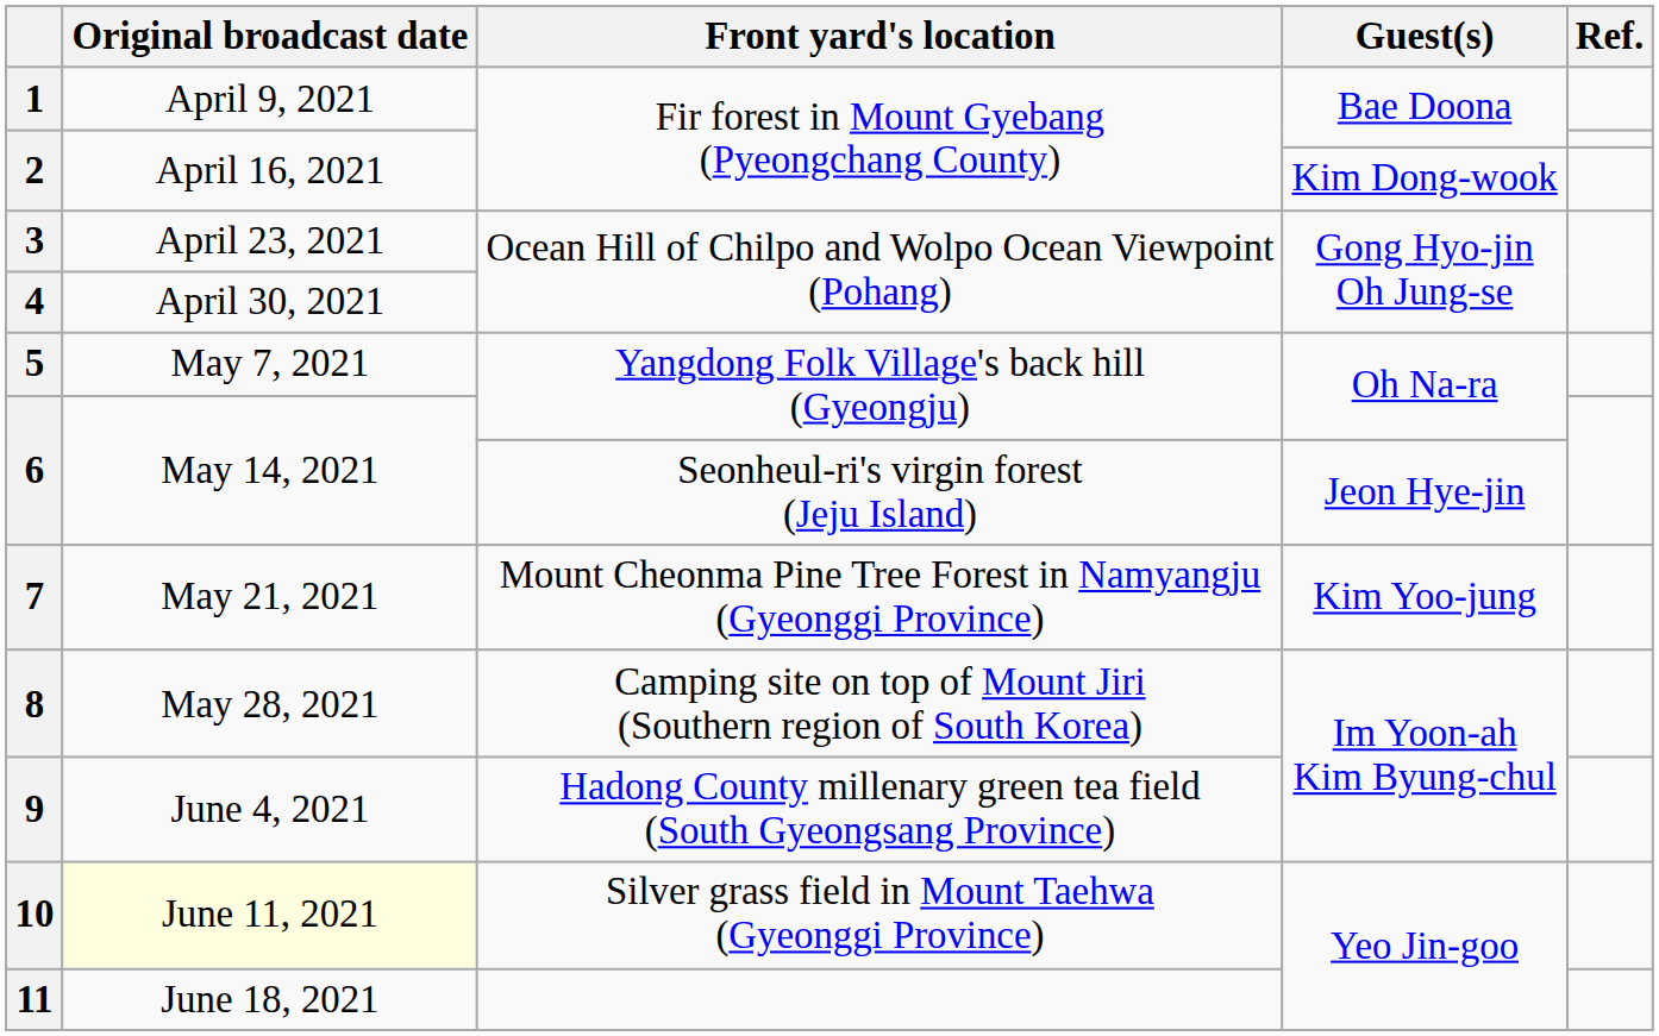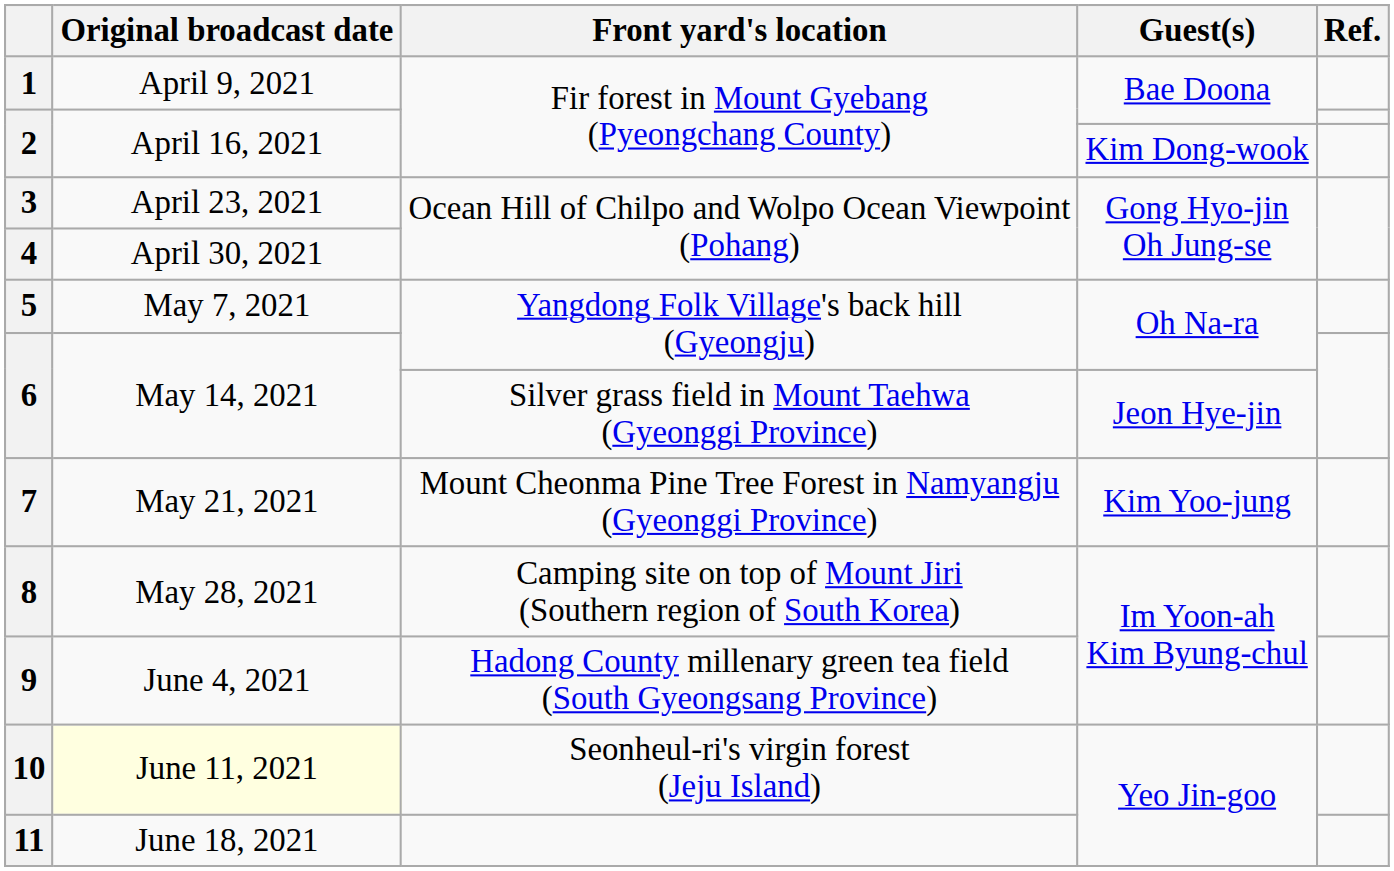 <table class="wikitable" style="text-align:center">
 <tr>
 <th></th>
 <th>Original broadcast date</th>
 <th>Front yard's location</th>
 <th>Guest(s)</th>
 <th>Ref.</th>
 </tr>
 <tr>
 <th>1</th>
 <td>April 9, 2021</td>
 <td rowspan="3">Fir forest in <a href='#'>Mount Gyebang</a><br>(<a href='#'>Pyeongchang County</a>)</td>
 <td rowspan="2"><a href='#'>Bae Doona</a></td>
 <td></td>
 </tr>
 <tr>
 <th rowspan="2">2</th>
 <td rowspan="2">April 16, 2021</td>
 <td></td>
 </tr>
 <tr>
 <td><a href='#'>Kim Dong-wook</a></td>
 <td></td>
 </tr>
 <tr>
 <th>3</th>
 <td>April 23, 2021</td>
 <td rowspan=2>Ocean Hill of Chilpo and Wolpo Ocean Viewpoint<br>(<a href='#'>Pohang</a>)</td>
 <td rowspan=2><a href='#'>Gong Hyo-jin</a><br><a href='#'>Oh Jung-se</a></td>
 <td rowspan=2></td>
 </tr>
 <tr>
 <th>4</th>
 <td>April 30, 2021</td>
 </tr>
 <tr>
 <th>5</th>
 <td>May 7, 2021</td>
 <td rowspan="2"><a href='#'>Yangdong Folk Village</a>'s back hill<br>(<a href='#'>Gyeongju</a>)</td>
 <td rowspan="2"><a href='#'>Oh Na-ra</a></td>
 <td></td>
 </tr>
 <tr>
 <th rowspan="2">6</th>
 <td rowspan="2">May 14, 2021</td>
 <td rowspan="2"></td>
 </tr>
 <tr>
-<td>Seonheul-ri's virgin forest<br>(<a href='#'>Jeju Island</a>)</td>
+<td>Silver grass field in <a href='#'>Mount Taehwa</a><br>(<a href='#'>Gyeonggi Province</a>)</td>
 <td><a href='#'>Jeon Hye-jin</a></td>
 </tr>
 <tr>
 <th>7</th>
 <td>May 21, 2021</td>
 <td>Mount Cheonma Pine Tree Forest in <a href='#'>Namyangju</a><br>(<a href='#'>Gyeonggi Province</a>)</td>
 <td><a href='#'>Kim Yoo-jung</a></td>
 <td></td>
 </tr>
 <tr>
 <th>8</th>
 <td>May 28, 2021</td>
 <td>Camping site on top of <a href='#'>Mount Jiri</a><br>(Southern region of <a href='#'>South Korea</a>)</td>
 <td rowspan="2"><a href='#'>Im Yoon-ah</a><br><a href='#'>Kim Byung-chul</a></td>
 <td></td>
 </tr>
 <tr>
 <th>9</th>
 <td>June 4, 2021</td>
 <td><a href='#'>Hadong County</a> millenary green tea field<br>(<a href='#'>South Gyeongsang Province</a>)</td>
 <td></td>
 </tr>
 <tr>
 <th>10</th>
 <td style="background: lightyellow;">June 11, 2021</td>
-<td>Silver grass field in <a href='#'>Mount Taehwa</a><br>(<a href='#'>Gyeonggi Province</a>)</td>
+<td>Seonheul-ri's virgin forest<br>(<a href='#'>Jeju Island</a>)</td>
 <td rowspan="2"><a href='#'>Yeo Jin-goo</a></td>
 <td></td>
 </tr>
 <tr>
 <th>11</th>
 <td>June 18, 2021</td>
 <td></td>
 <td></td>
 </tr>
 </table>
